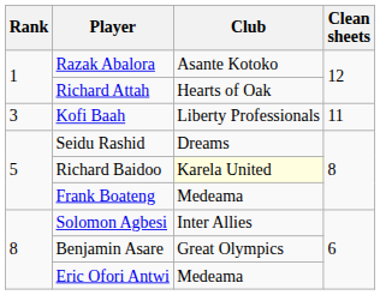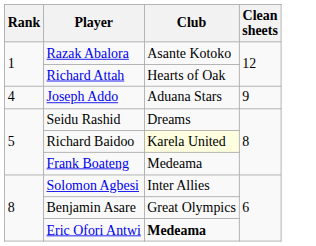 <table class="wikitable">
 <tr>
 <th>Rank</th>
 <th>Player</th>
 <th>Club</th>
 <th>Clean<br>sheets</th>
 </tr>
 <tr>
 <td rowspan="2">1</td>
 <td> <a href='#'>Razak Abalora</a></td>
 <td>Asante Kotoko</td>
 <td rowspan="2">12</td>
 </tr>
 <tr>
 <td> <a href='#'>Richard Attah</a></td>
 <td>Hearts of Oak</td>
 </tr>
 <tr>
-<td>3</td>
-<td> <a href='#'>Kofi Baah</a></td>
-<td>Liberty Professionals</td>
-<td>11</td>
+<td>4</td>
+<td> <a href='#'>Joseph Addo</a></td>
+<td>Aduana Stars</td>
+<td>9</td>
 </tr>
 <tr>
 <td rowspan="3">5</td>
 <td> Seidu Rashid</td>
 <td>Dreams</td>
 <td rowspan="3">8</td>
 </tr>
 <tr>
 <td> Richard Baidoo</td>
 <td style="background: lightyellow;">Karela United</td>
 </tr>
 <tr>
 <td> <a href='#'>Frank Boateng</a></td>
 <td>Medeama</td>
 </tr>
 <tr>
 <td rowspan="3">8</td>
 <td> <a href='#'>Solomon Agbesi</a></td>
 <td>Inter Allies</td>
 <td rowspan="3">6</td>
 </tr>
 <tr>
 <td> Benjamin Asare</td>
 <td>Great Olympics</td>
 </tr>
 <tr>
 <td> <a href='#'>Eric Ofori Antwi</a></td>
-<td>Medeama</td>
+<td><strong>Medeama</strong></td>
 </tr>
 </table>
